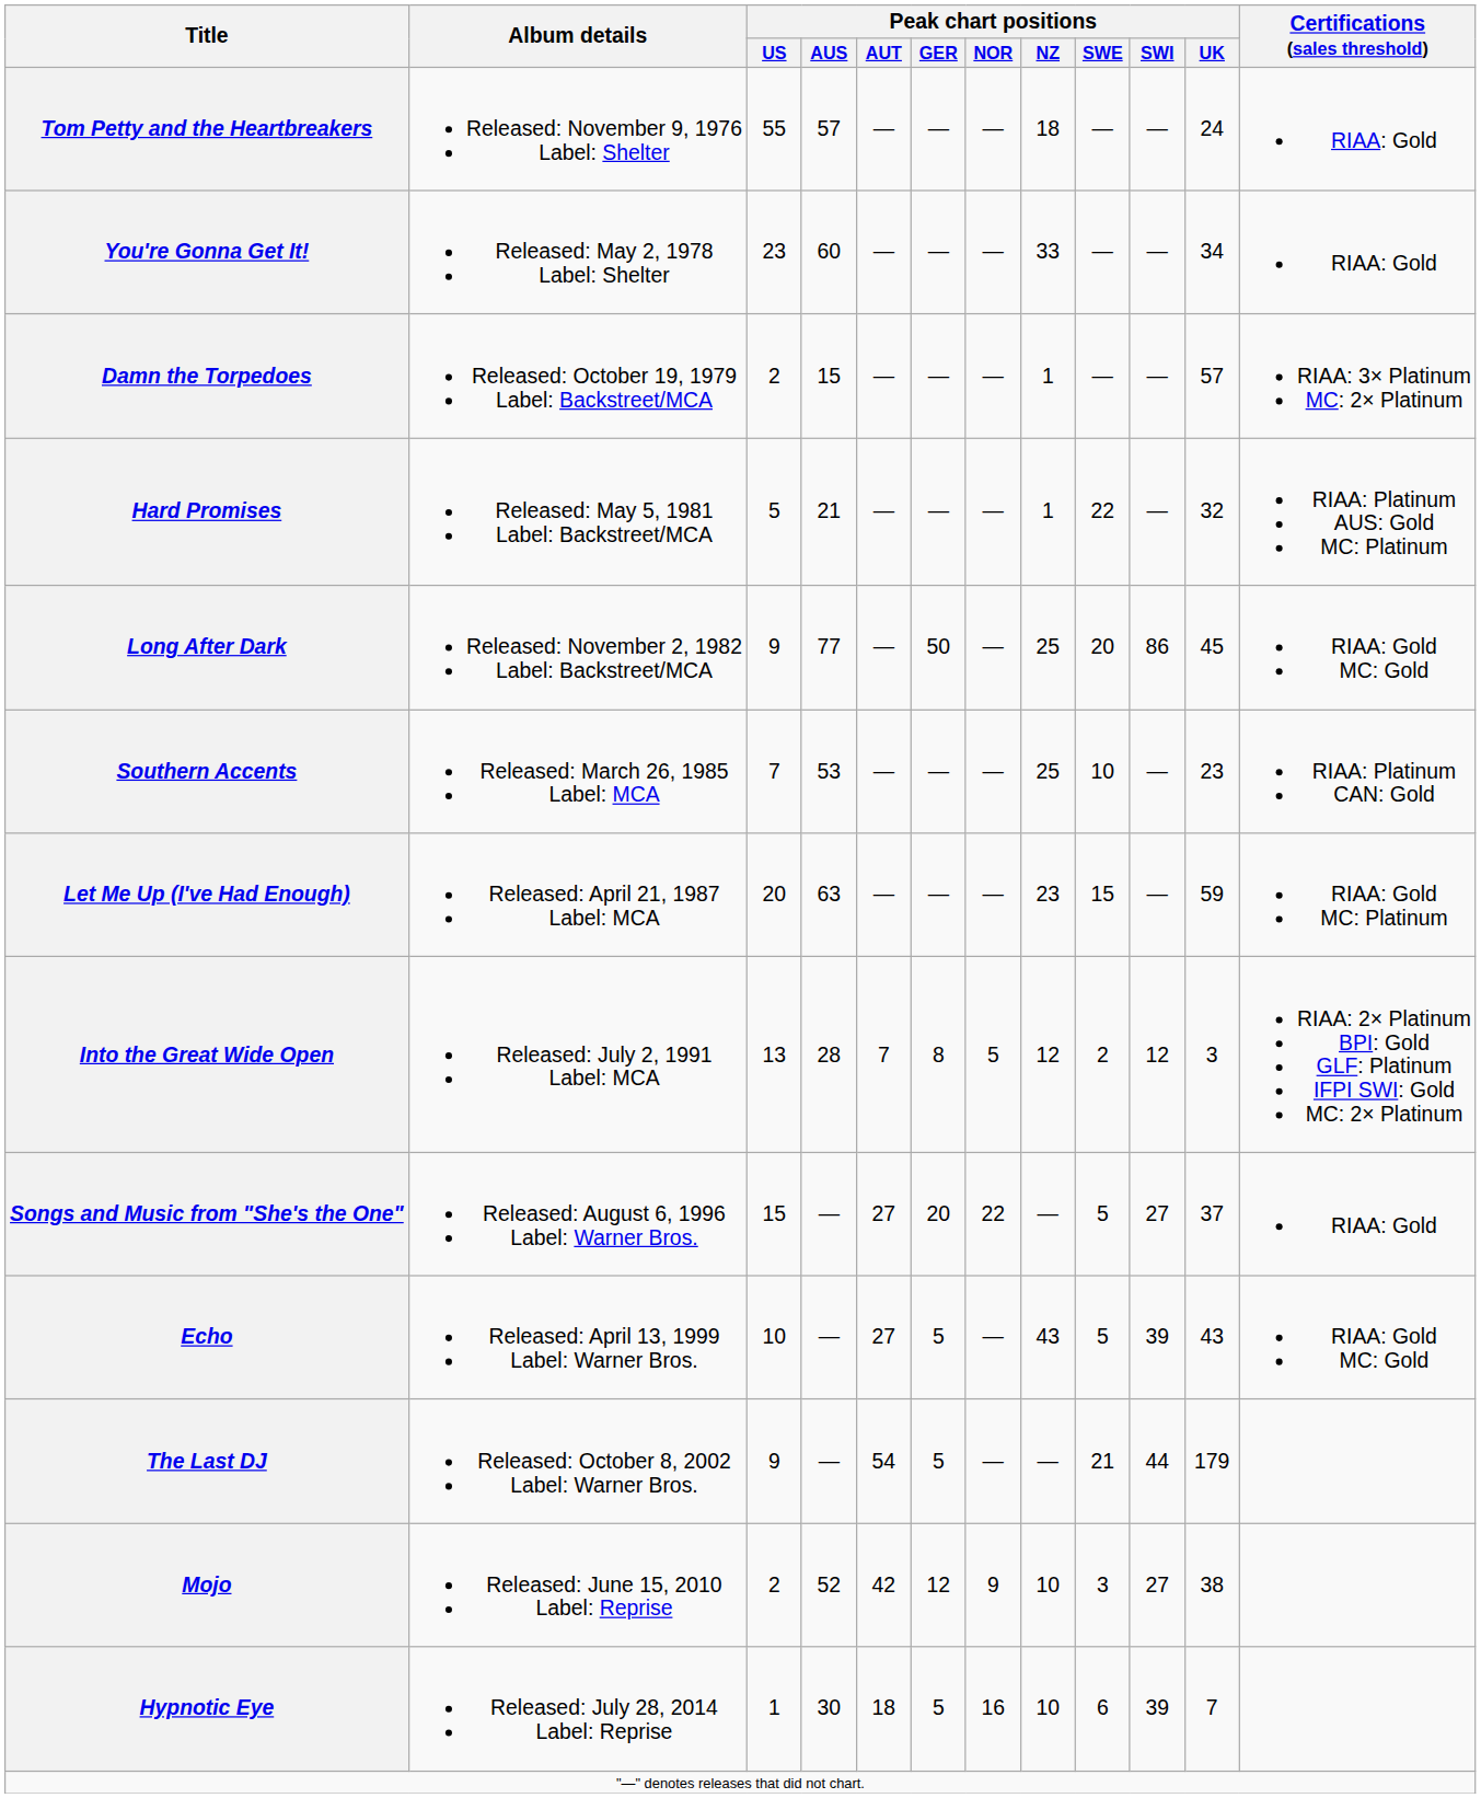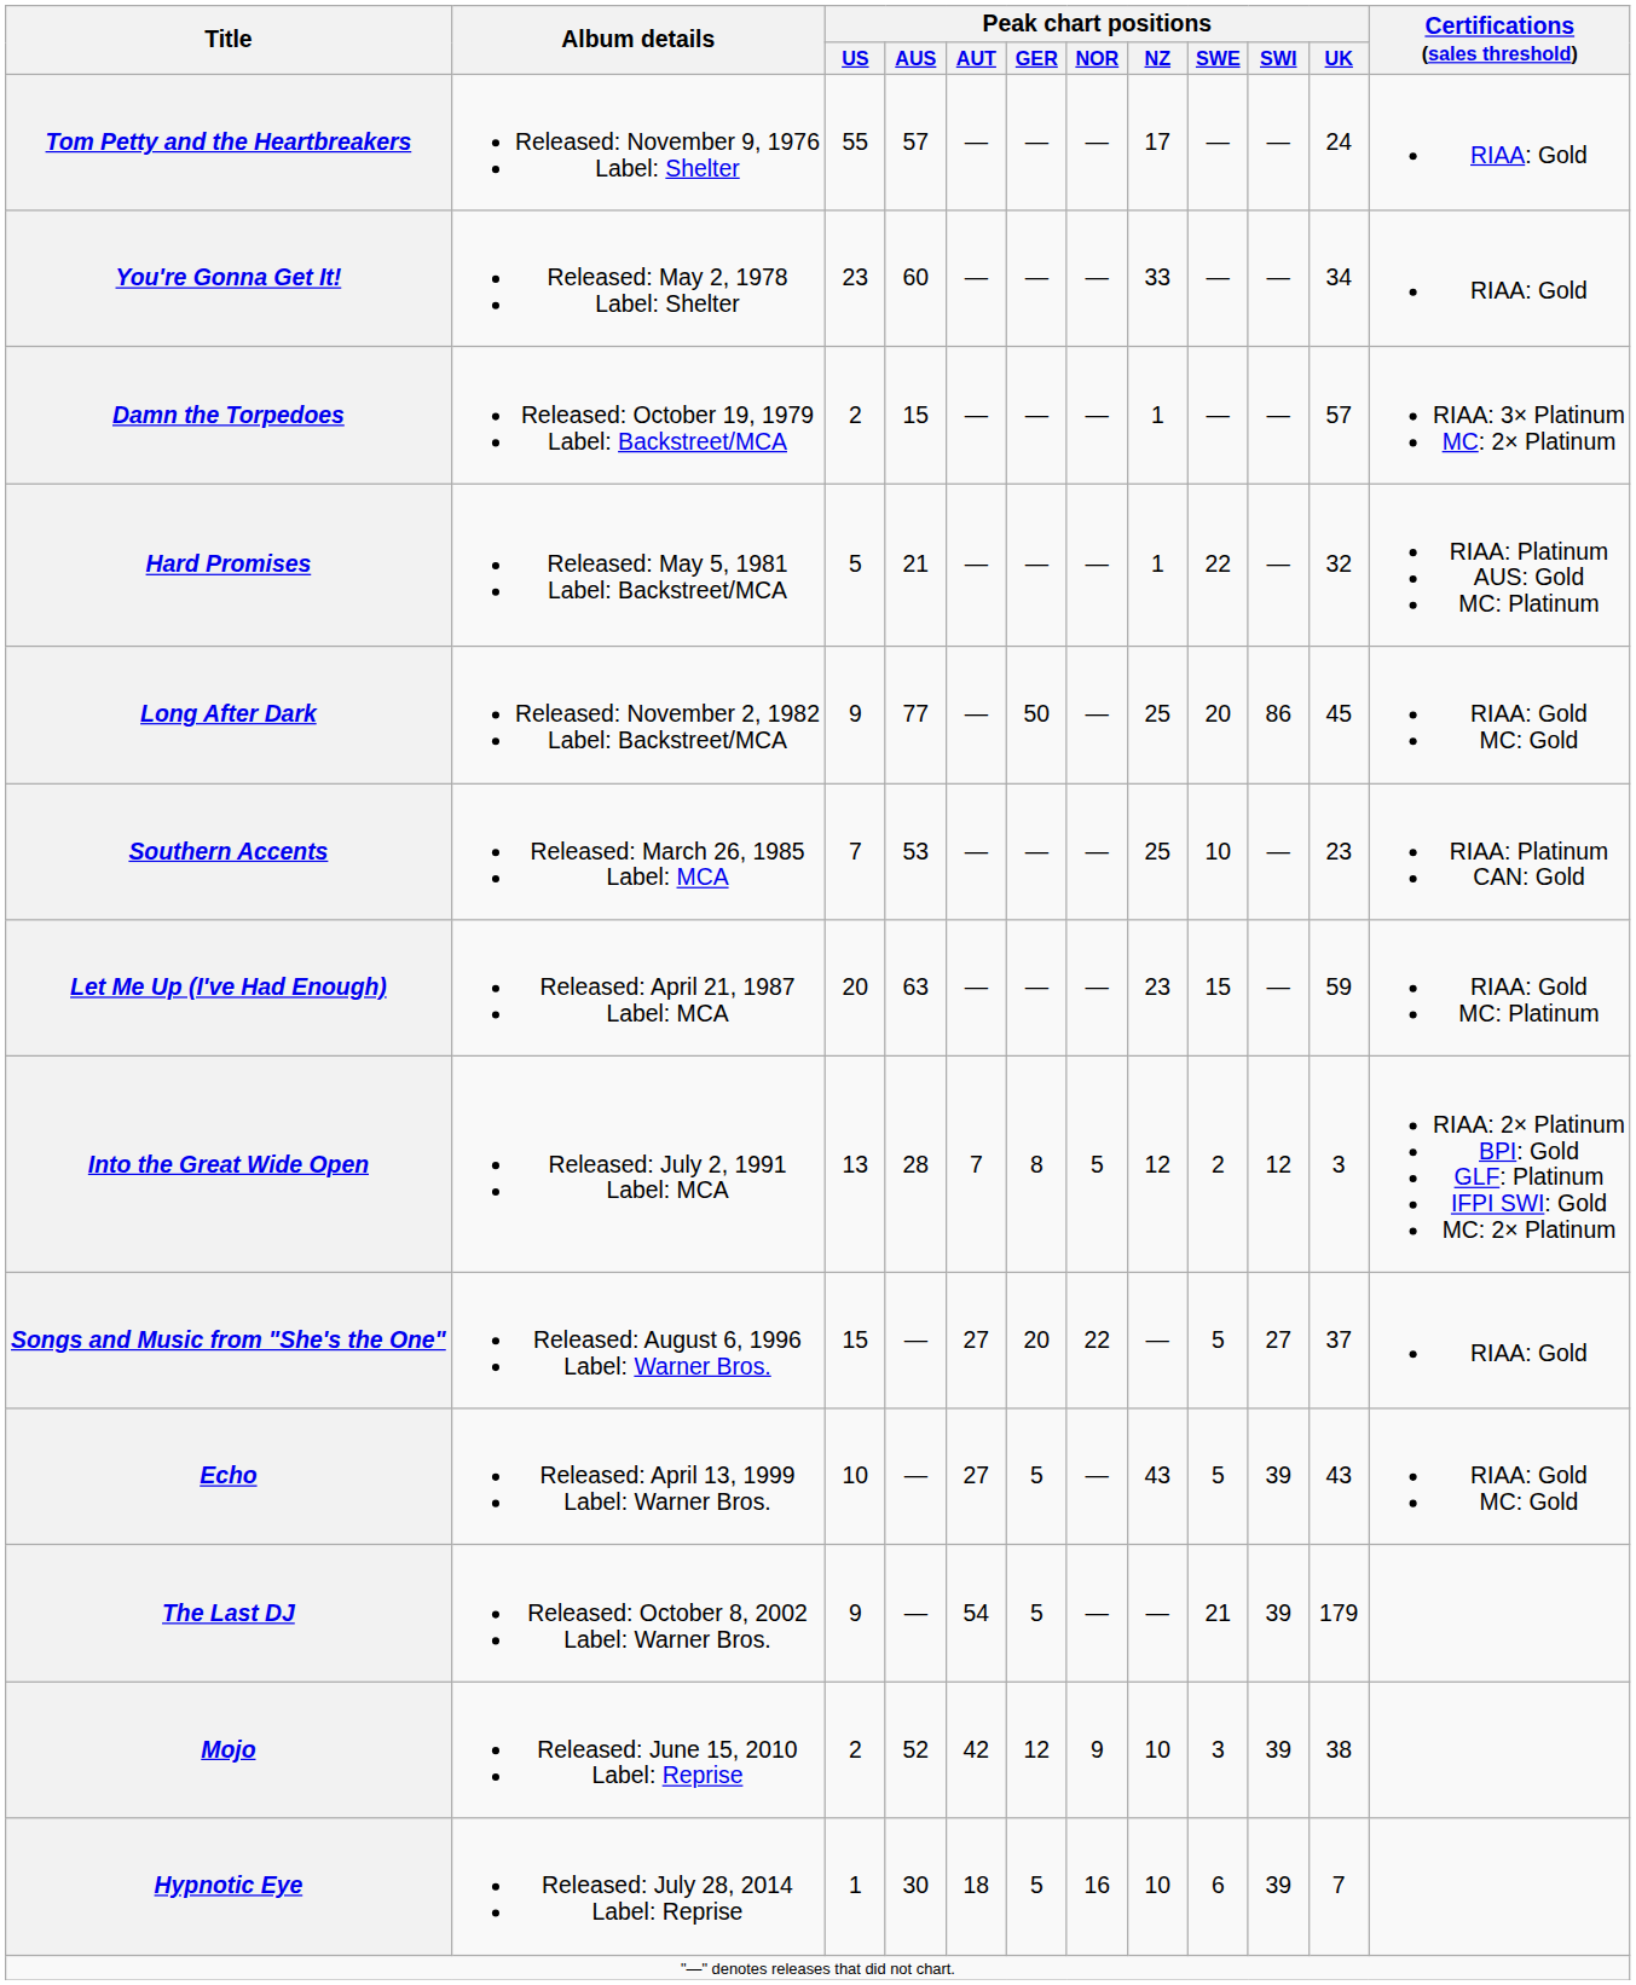 <table class="wikitable plainrowheaders" style="text-align:center;">
 <tr>
 <th scope="col" rowspan="2">Title</th>
 <th scope="col" rowspan="2">Album details</th>
 <th scope="col" colspan="9">Peak chart positions</th>
 <th scope="col" rowspan="2"><a href='#'>Certifications</a><br><small>(<a href='#'>sales threshold</a>)</small></th>
 </tr>
 <tr style="font-size:smaller;">
 <th style="width:35px;"><a href='#'>US</a><br></th>
 <th style="width:35px;"><a href='#'>AUS</a><br></th>
 <th style="width:35px;"><a href='#'>AUT</a><br></th>
 <th style="width:35px;"><a href='#'>GER</a><br></th>
 <th style="width:35px;"><a href='#'>NOR</a><br></th>
 <th style="width:35px;"><a href='#'>NZ</a><br></th>
 <th style="width:35px;"><a href='#'>SWE</a><br></th>
 <th style="width:35px;"><a href='#'>SWI</a><br></th>
 <th style="width:35px;"><a href='#'>UK</a><br></th>
 </tr>
 <tr>
 <th scope="row"><em><a href='#'>Tom Petty and the Heartbreakers</a></em></th>
 <td><br><ul><li>Released: November 9, 1976</li><li>Label: <a href='#'>Shelter</a></li></ul></td>
 <td>55</td>
 <td>57</td>
 <td>—</td>
 <td>—</td>
 <td>—</td>
-<td>18</td>
+<td>17</td>
 <td>—</td>
 <td>—</td>
 <td>24</td>
 <td><br><ul><li><a href='#'>RIAA</a>: Gold</li></ul></td>
 </tr>
 <tr>
 <th scope="row"><em><a href='#'>You're Gonna Get It!</a></em></th>
 <td><br><ul><li>Released: May 2, 1978</li><li>Label: Shelter</li></ul></td>
 <td>23</td>
 <td>60</td>
 <td>—</td>
 <td>—</td>
 <td>—</td>
 <td>33</td>
 <td>—</td>
 <td>—</td>
 <td>34</td>
 <td><br><ul><li>RIAA: Gold</li></ul></td>
 </tr>
 <tr>
 <th scope="row"><em><a href='#'>Damn the Torpedoes</a></em></th>
 <td><br><ul><li>Released: October 19, 1979</li><li>Label: <a href='#'>Backstreet/MCA</a></li></ul></td>
 <td>2</td>
 <td>15</td>
 <td>—</td>
 <td>—</td>
 <td>—</td>
 <td>1</td>
 <td>—</td>
 <td>—</td>
 <td>57</td>
 <td><br><ul><li>RIAA: 3× Platinum</li><li><a href='#'>MC</a>: 2× Platinum</li></ul></td>
 </tr>
 <tr>
 <th scope="row"><em><a href='#'>Hard Promises</a></em></th>
 <td><br><ul><li>Released: May 5, 1981</li><li>Label: Backstreet/MCA</li></ul></td>
 <td>5</td>
 <td>21</td>
 <td>—</td>
 <td>—</td>
 <td>—</td>
 <td>1</td>
 <td>22</td>
 <td>—</td>
 <td>32</td>
 <td><br><ul><li>RIAA: Platinum</li><li>AUS: Gold</li><li>MC: Platinum</li></ul></td>
 </tr>
 <tr>
 <th scope="row"><em><a href='#'>Long After Dark</a></em></th>
 <td><br><ul><li>Released: November 2, 1982</li><li>Label: Backstreet/MCA</li></ul></td>
 <td>9</td>
 <td>77</td>
 <td>—</td>
 <td>50</td>
 <td>—</td>
 <td>25</td>
 <td>20</td>
 <td>86</td>
 <td>45</td>
 <td><br><ul><li>RIAA: Gold</li><li>MC: Gold</li></ul></td>
 </tr>
 <tr>
 <th scope="row"><em><a href='#'>Southern Accents</a></em></th>
 <td><br><ul><li>Released: March 26, 1985</li><li>Label: <a href='#'>MCA</a></li></ul></td>
 <td>7</td>
 <td>53</td>
 <td>—</td>
 <td>—</td>
 <td>—</td>
 <td>25</td>
 <td>10</td>
 <td>—</td>
 <td>23</td>
 <td><br><ul><li>RIAA: Platinum</li><li>CAN: Gold</li></ul></td>
 </tr>
 <tr>
 <th scope="row"><em><a href='#'>Let Me Up (I've Had Enough)</a></em></th>
 <td><br><ul><li>Released: April 21, 1987</li><li>Label: MCA</li></ul></td>
 <td>20</td>
 <td>63</td>
 <td>—</td>
 <td>—</td>
 <td>—</td>
 <td>23</td>
 <td>15</td>
 <td>—</td>
 <td>59</td>
 <td><br><ul><li>RIAA: Gold</li><li>MC: Platinum</li></ul></td>
 </tr>
 <tr>
 <th scope="row"><em><a href='#'>Into the Great Wide Open</a></em></th>
 <td><br><ul><li>Released: July 2, 1991</li><li>Label: MCA</li></ul></td>
 <td>13</td>
 <td>28</td>
 <td>7</td>
 <td>8</td>
 <td>5</td>
 <td>12</td>
 <td>2</td>
 <td>12</td>
 <td>3</td>
 <td><br><ul><li>RIAA: 2× Platinum</li><li><a href='#'>BPI</a>: Gold</li><li><a href='#'>GLF</a>: Platinum</li><li><a href='#'>IFPI SWI</a>: Gold</li><li>MC: 2× Platinum</li></ul></td>
 </tr>
 <tr>
 <th scope="row"><em><a href='#'>Songs and Music from "She's the One"</a></em></th>
 <td><br><ul><li>Released: August 6, 1996</li><li>Label: <a href='#'>Warner Bros.</a></li></ul></td>
 <td>15</td>
 <td>—</td>
 <td>27</td>
 <td>20</td>
 <td>22</td>
 <td>—</td>
 <td>5</td>
 <td>27</td>
 <td>37</td>
 <td><br><ul><li>RIAA: Gold</li></ul></td>
 </tr>
 <tr>
 <th scope="row"><em><a href='#'>Echo</a></em></th>
 <td><br><ul><li>Released: April 13, 1999</li><li>Label: Warner Bros.</li></ul></td>
 <td>10</td>
 <td>—</td>
 <td>27</td>
 <td>5</td>
 <td>—</td>
 <td>43</td>
 <td>5</td>
 <td>39</td>
 <td>43</td>
 <td><br><ul><li>RIAA: Gold</li><li>MC: Gold</li></ul></td>
 </tr>
 <tr>
 <th scope="row"><em><a href='#'>The Last DJ</a></em></th>
 <td><br><ul><li>Released: October 8, 2002</li><li>Label: Warner Bros.</li></ul></td>
 <td>9</td>
 <td>—</td>
 <td>54</td>
 <td>5</td>
 <td>—</td>
 <td>—</td>
 <td>21</td>
-<td>44</td>
+<td>39</td>
 <td>179</td>
 <td></td>
 </tr>
 <tr>
 <th scope="row"><em><a href='#'>Mojo</a></em></th>
 <td><br><ul><li>Released: June 15, 2010</li><li>Label: <a href='#'>Reprise</a></li></ul></td>
 <td>2</td>
 <td>52</td>
 <td>42</td>
 <td>12</td>
 <td>9</td>
 <td>10</td>
 <td>3</td>
-<td>27</td>
+<td>39</td>
 <td>38</td>
 <td></td>
 </tr>
 <tr>
 <th scope="row"><em><a href='#'>Hypnotic Eye</a></em></th>
 <td><br><ul><li>Released: July 28, 2014</li><li>Label: Reprise</li></ul></td>
 <td>1</td>
 <td>30</td>
 <td>18</td>
 <td>5</td>
 <td>16</td>
 <td>10</td>
 <td>6</td>
 <td>39</td>
 <td>7</td>
 <td></td>
 </tr>
 <tr>
 <td colspan="20" style="font-size:8pt">"—" denotes releases that did not chart.</td>
 </tr>
 </table>
